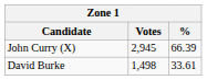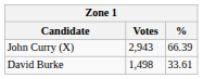 <table class="wikitable">
 <tr>
 <th colspan="3">Zone 1</th>
 </tr>
 <tr>
 <th style="width: 170px">Candidate</th>
 <th style="width: 50px">Votes</th>
 <th style="width: 40px">%</th>
 </tr>
 <tr>
 <td>John Curry (X)</td>
-<td>2,945</td>
+<td>2,943</td>
 <td>66.39</td>
 </tr>
 <tr>
 <td>David Burke</td>
 <td>1,498</td>
 <td>33.61</td>
 </tr>
 </table>
